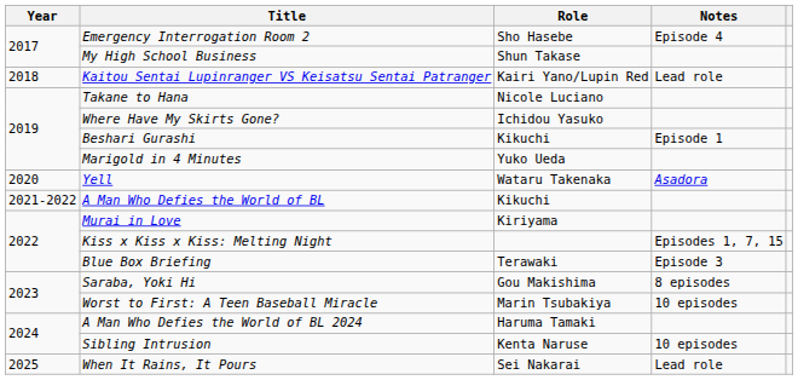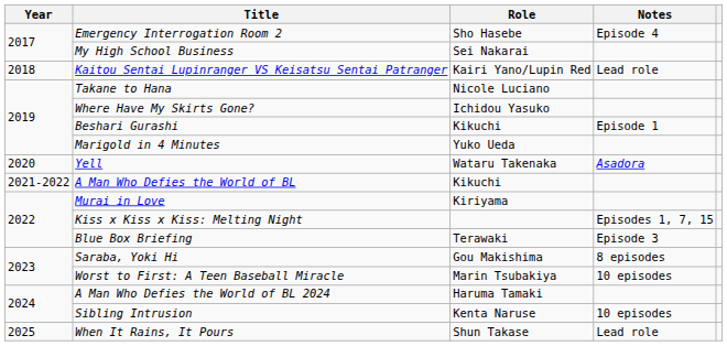 <table class="wikitable">
 <tr>
 <th>Year</th>
 <th>Title</th>
 <th>Role</th>
 <th>Notes</th>
 <th></th>
 </tr>
 <tr>
 <td rowspan="2">2017</td>
 <td><em>Emergency Interrogation Room 2</em></td>
 <td>Sho Hasebe</td>
 <td>Episode 4</td>
 <td></td>
 </tr>
 <tr>
 <td><em>My High School Business</em></td>
-<td>Shun Takase</td>
+<td>Sei Nakarai</td>
 <td></td>
 <td></td>
 </tr>
 <tr>
 <td rowspan="1">2018</td>
 <td><em><a href='#'>Kaitou Sentai Lupinranger VS Keisatsu Sentai Patranger</a></em></td>
 <td>Kairi Yano/Lupin Red</td>
 <td>Lead role</td>
 <td></td>
 </tr>
 <tr>
 <td rowspan="4">2019</td>
 <td><em>Takane to Hana</em></td>
 <td>Nicole Luciano</td>
 <td></td>
 <td></td>
 </tr>
 <tr>
 <td><em>Where Have My Skirts Gone?</em></td>
 <td>Ichidou Yasuko</td>
 <td></td>
 <td></td>
 </tr>
 <tr>
 <td><em>Beshari Gurashi</em></td>
 <td>Kikuchi</td>
 <td>Episode 1</td>
 <td></td>
 </tr>
 <tr>
 <td><em>Marigold in 4 Minutes</em></td>
 <td>Yuko Ueda</td>
 <td></td>
 <td></td>
 </tr>
 <tr>
 <td>2020</td>
 <td><em><a href='#'>Yell</a></em></td>
 <td>Wataru Takenaka</td>
 <td><em><a href='#'>Asadora</a></em></td>
 <td></td>
 </tr>
 <tr>
 <td>2021-2022</td>
 <td><em><a href='#'>A Man Who Defies the World of BL</a></em></td>
 <td>Kikuchi</td>
 <td></td>
 <td></td>
 </tr>
 <tr>
 <td rowspan="3">2022</td>
 <td><em><a href='#'>Murai in Love</a></em></td>
 <td>Kiriyama</td>
 <td></td>
 <td></td>
 </tr>
 <tr>
 <td><em>Kiss x Kiss x Kiss: Melting Night</em></td>
 <td></td>
 <td>Episodes 1, 7, 15</td>
 <td></td>
 </tr>
 <tr>
 <td><em>Blue Box Briefing</em></td>
 <td>Terawaki</td>
 <td>Episode 3</td>
 <td></td>
 </tr>
 <tr>
 <td rowspan="2">2023</td>
 <td><em>Saraba, Yoki Hi</em></td>
 <td>Gou Makishima</td>
 <td>8 episodes</td>
 <td></td>
 </tr>
 <tr>
 <td><em>Worst to First: A Teen Baseball Miracle</em></td>
 <td>Marin Tsubakiya</td>
 <td>10 episodes</td>
 <td></td>
 </tr>
 <tr>
 <td rowspan="2">2024</td>
 <td><em>A Man Who Defies the World of BL 2024</em></td>
 <td>Haruma Tamaki</td>
 <td></td>
 <td></td>
 </tr>
 <tr>
 <td><em>Sibling Intrusion</em></td>
 <td>Kenta Naruse</td>
 <td>10 episodes</td>
 <td></td>
 </tr>
 <tr>
 <td>2025</td>
 <td><em>When It Rains, It Pours</em></td>
-<td>Sei Nakarai</td>
+<td>Shun Takase</td>
 <td>Lead role</td>
 <td></td>
 </tr>
 </table>
